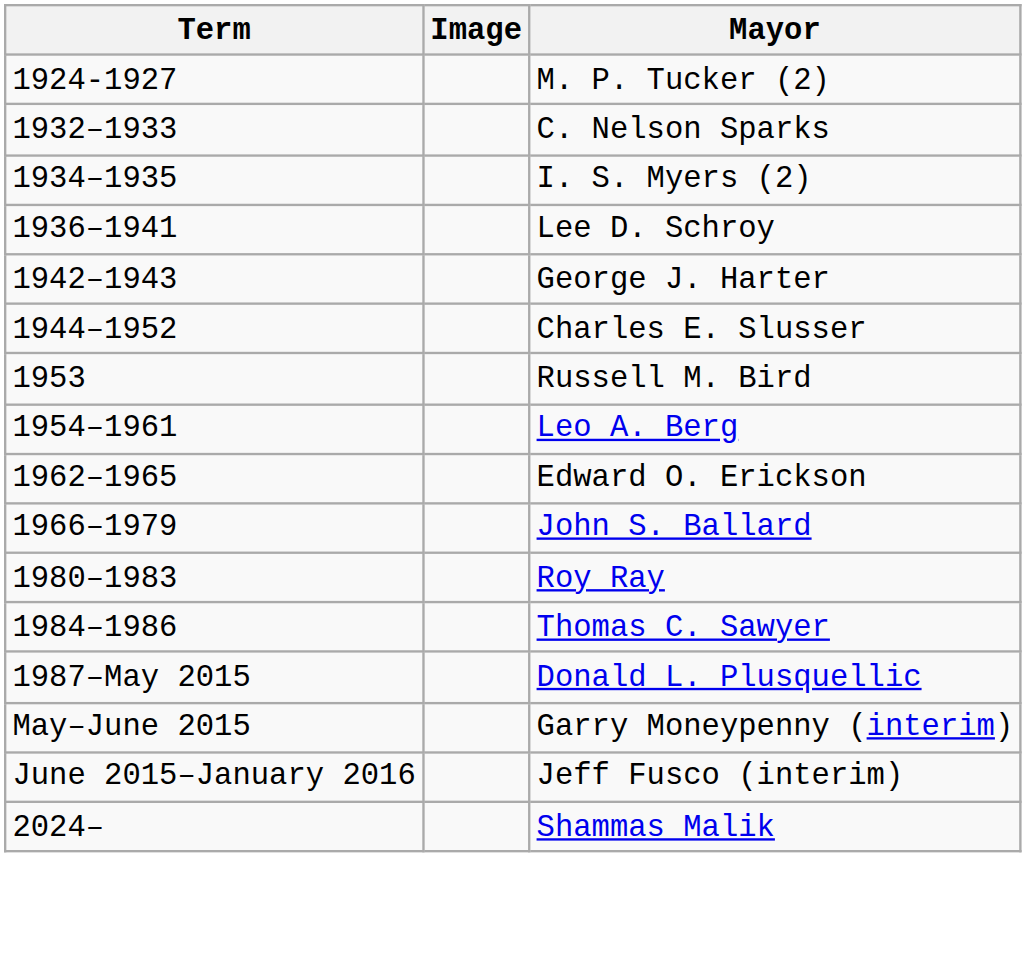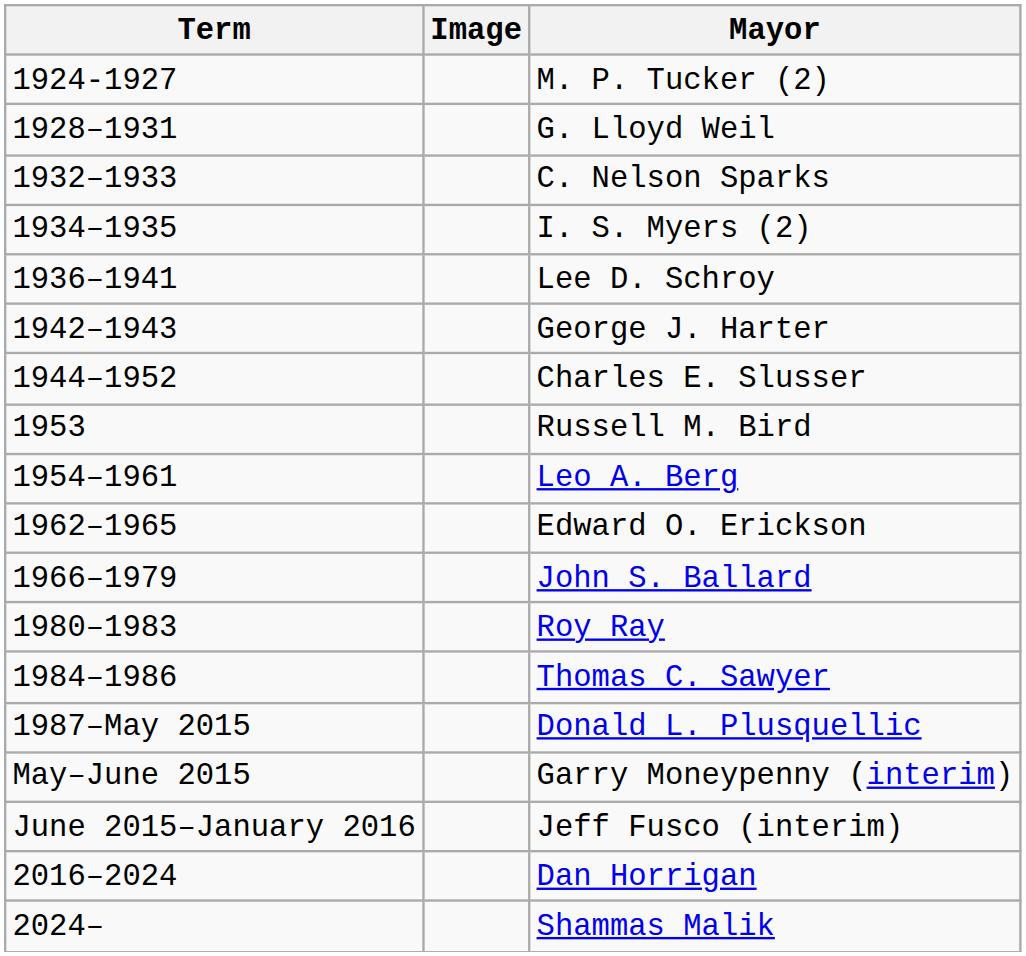 <table class="wikitable">
 <tr>
 <th>Term</th>
 <th>Image</th>
 <th>Mayor</th>
 </tr>
 <tr>
 <td>1924-1927</td>
 <td></td>
 <td>M. P. Tucker (2)</td>
+</tr>
+<tr>
+<td>1928–1931</td>
+<td></td>
+<td>G. Lloyd Weil</td>
 </tr>
 <tr>
 <td>1932–1933</td>
 <td></td>
 <td>C. Nelson Sparks</td>
 </tr>
 <tr>
 <td>1934–1935</td>
 <td></td>
 <td>I. S. Myers (2)</td>
 </tr>
 <tr>
 <td>1936–1941</td>
 <td></td>
 <td>Lee D. Schroy</td>
 </tr>
 <tr>
 <td>1942–1943</td>
 <td></td>
 <td>George J. Harter</td>
 </tr>
 <tr>
 <td>1944–1952</td>
 <td></td>
 <td>Charles E. Slusser</td>
 </tr>
 <tr>
 <td>1953</td>
 <td></td>
 <td>Russell M. Bird</td>
 </tr>
 <tr>
 <td>1954–1961</td>
 <td></td>
 <td><a href='#'>Leo A. Berg</a></td>
 </tr>
 <tr>
 <td>1962–1965</td>
 <td></td>
 <td>Edward O. Erickson</td>
 </tr>
 <tr>
 <td>1966–1979</td>
 <td></td>
 <td><a href='#'>John S. Ballard</a></td>
 </tr>
 <tr>
 <td>1980–1983</td>
 <td></td>
 <td><a href='#'>Roy Ray</a></td>
 </tr>
 <tr>
 <td>1984–1986</td>
 <td></td>
 <td><a href='#'>Thomas C. Sawyer</a></td>
 </tr>
 <tr>
 <td>1987–May 2015</td>
 <td></td>
 <td><a href='#'>Donald L. Plusquellic</a></td>
 </tr>
 <tr>
 <td>May–June 2015</td>
 <td></td>
 <td>Garry Moneypenny (<a href='#'>interim</a>)</td>
 </tr>
 <tr>
 <td>June 2015–January 2016</td>
 <td></td>
 <td>Jeff Fusco (interim)</td>
 </tr>
 <tr>
+<td>2016–2024</td>
+<td></td>
+<td><a href='#'>Dan Horrigan</a></td>
+</tr>
+<tr>
 <td>2024–</td>
 <td></td>
 <td><a href='#'>Shammas Malik</a></td>
 </tr>
 </table>
